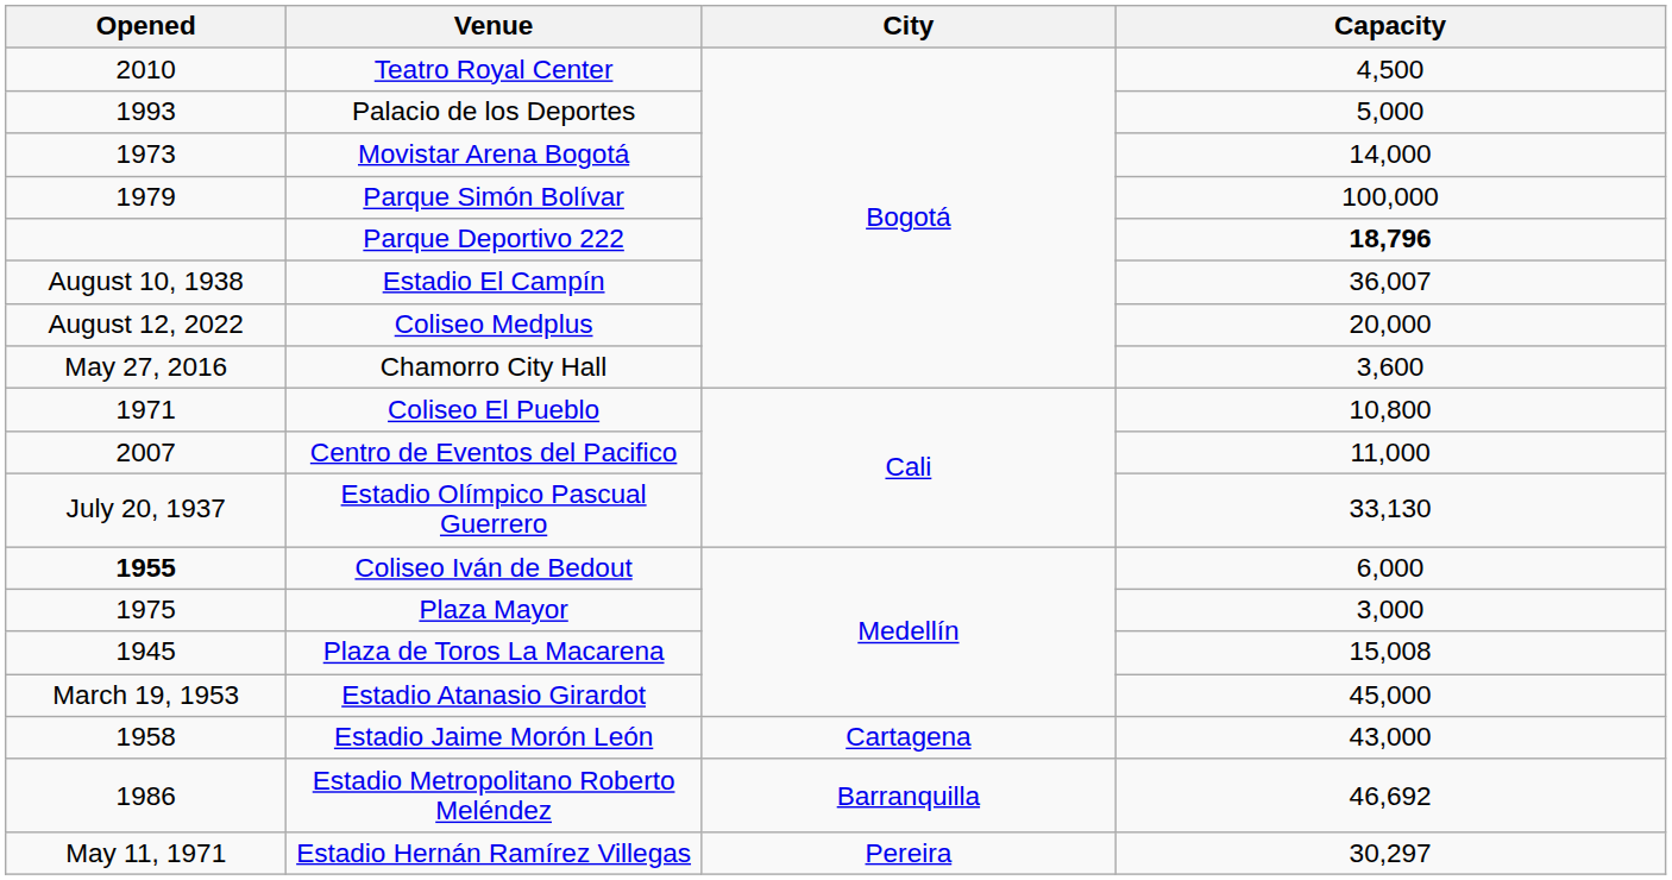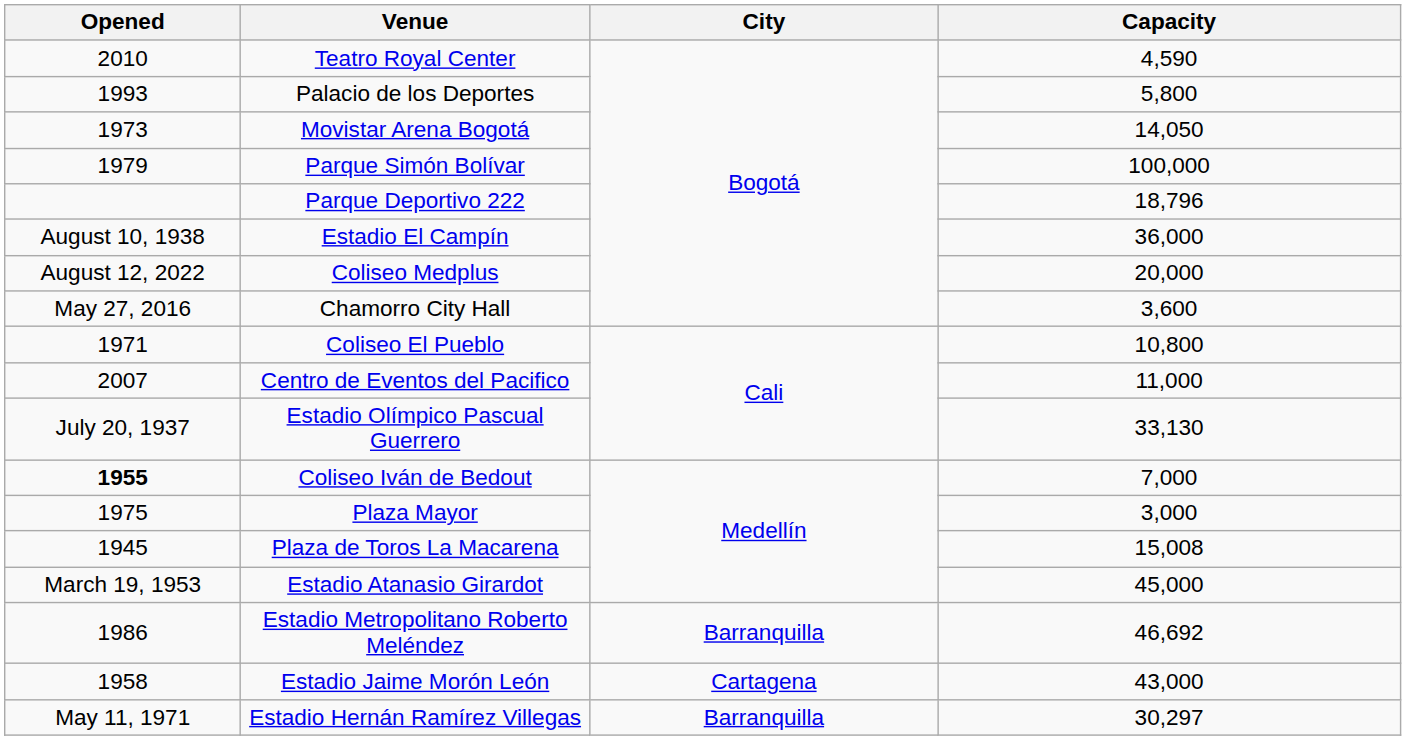 <table class="sortable wikitable" style="text-align:center;">
 <tr>
 <th scope="col" style="width:10em;">Opened</th>
 <th scope="col" style="width:15em;">Venue</th>
 <th scope="col" style="width:15em;">City</th>
 <th scope="col" style="width:20em;">Capacity</th>
 </tr>
 <tr>
 <td>2010</td>
 <td><a href='#'>Teatro Royal Center</a></td>
 <td rowspan="8"><a href='#'>Bogotá</a></td>
-<td>4,500</td>
+<td>4,590</td>
 </tr>
 <tr>
 <td>1993</td>
 <td>Palacio de los Deportes</td>
-<td>5,000</td>
+<td>5,800</td>
 </tr>
 <tr>
 <td>1973</td>
 <td><a href='#'>Movistar Arena Bogotá</a></td>
-<td>14,000</td>
+<td>14,050</td>
 </tr>
 <tr>
 <td>1979</td>
 <td><a href='#'>Parque Simón Bolívar</a></td>
 <td>100,000</td>
 </tr>
 <tr>
 <td></td>
 <td><a href='#'>Parque Deportivo 222</a></td>
-<td><strong>18,796</strong></td>
+<td>18,796</td>
 </tr>
 <tr>
 <td>August 10, 1938</td>
 <td><a href='#'>Estadio El Campín</a></td>
-<td>36,007</td>
+<td>36,000</td>
 </tr>
 <tr>
 <td>August 12, 2022</td>
 <td><a href='#'>Coliseo Medplus</a></td>
 <td>20,000</td>
 </tr>
 <tr>
 <td>May 27, 2016</td>
 <td>Chamorro City Hall</td>
 <td>3,600</td>
 </tr>
 <tr>
 <td>1971</td>
 <td><a href='#'>Coliseo El Pueblo</a></td>
 <td rowspan="3"><a href='#'>Cali</a></td>
 <td>10,800</td>
 </tr>
 <tr>
 <td>2007</td>
 <td><a href='#'>Centro de Eventos del Pacifico</a></td>
 <td>11,000</td>
 </tr>
 <tr>
 <td>July 20, 1937</td>
 <td><a href='#'>Estadio Olímpico Pascual Guerrero</a></td>
 <td>33,130</td>
 </tr>
 <tr>
 <td><strong>1955</strong></td>
 <td><a href='#'>Coliseo Iván de Bedout</a></td>
 <td rowspan="4"><a href='#'>Medellín</a></td>
-<td>6,000</td>
+<td>7,000</td>
 </tr>
 <tr>
 <td>1975</td>
 <td><a href='#'>Plaza Mayor</a></td>
 <td>3,000</td>
 </tr>
 <tr>
 <td>1945</td>
 <td><a href='#'>Plaza de Toros La Macarena</a></td>
 <td>15,008</td>
 </tr>
 <tr>
 <td>March 19, 1953</td>
 <td><a href='#'>Estadio Atanasio Girardot</a></td>
 <td>45,000</td>
 </tr>
 <tr>
+<td>1986</td>
+<td><a href='#'>Estadio Metropolitano Roberto Meléndez</a></td>
+<td><a href='#'>Barranquilla</a></td>
+<td>46,692</td>
+</tr>
+<tr>
 <td>1958</td>
 <td><a href='#'>Estadio Jaime Morón León</a></td>
 <td><a href='#'>Cartagena</a></td>
 <td>43,000</td>
 </tr>
 <tr>
-<td>1986</td>
-<td><a href='#'>Estadio Metropolitano Roberto Meléndez</a></td>
-<td><a href='#'>Barranquilla</a></td>
-<td>46,692</td>
-</tr>
-<tr>
 <td>May 11, 1971</td>
 <td><a href='#'>Estadio Hernán Ramírez Villegas</a></td>
-<td><a href='#'>Pereira</a></td>
+<td><a href='#'>Barranquilla</a></td>
 <td>30,297</td>
 </tr>
 </table>
